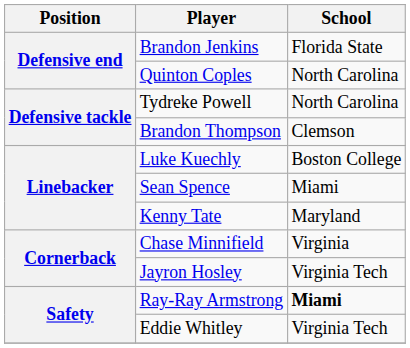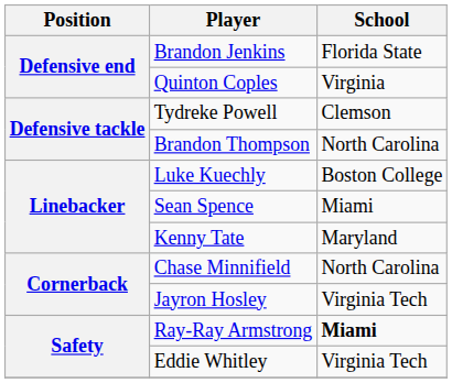 <table class="wikitable">
 <tr>
 <th>Position</th>
 <th>Player</th>
 <th>School</th>
 </tr>
 <tr>
 <th rowspan="2"><a href='#'>Defensive end</a></th>
 <td><a href='#'>Brandon Jenkins</a></td>
 <td>Florida State</td>
 </tr>
 <tr>
 <td><a href='#'>Quinton Coples</a></td>
-<td>North Carolina</td>
+<td>Virginia</td>
 </tr>
 <tr>
 <th rowspan="2"><a href='#'>Defensive tackle</a></th>
 <td>Tydreke Powell</td>
-<td>North Carolina</td>
+<td>Clemson</td>
 </tr>
 <tr>
 <td><a href='#'>Brandon Thompson</a></td>
-<td>Clemson</td>
+<td>North Carolina</td>
 </tr>
 <tr>
 <th rowspan="3"><a href='#'>Linebacker</a></th>
 <td><a href='#'>Luke Kuechly</a></td>
 <td>Boston College</td>
 </tr>
 <tr>
 <td><a href='#'>Sean Spence</a></td>
 <td>Miami</td>
 </tr>
 <tr>
 <td><a href='#'>Kenny Tate</a></td>
 <td>Maryland</td>
 </tr>
 <tr>
 <th rowspan="2"><a href='#'>Cornerback</a></th>
 <td><a href='#'>Chase Minnifield</a></td>
-<td>Virginia</td>
+<td>North Carolina</td>
 </tr>
 <tr>
 <td><a href='#'>Jayron Hosley</a></td>
 <td>Virginia Tech</td>
 </tr>
 <tr>
 <th rowspan="2"><a href='#'>Safety</a></th>
 <td><a href='#'>Ray-Ray Armstrong</a></td>
 <td><strong>Miami</strong></td>
 </tr>
 <tr>
 <td>Eddie Whitley</td>
 <td>Virginia Tech</td>
 </tr>
 <tr>
 </tr>
 </table>
